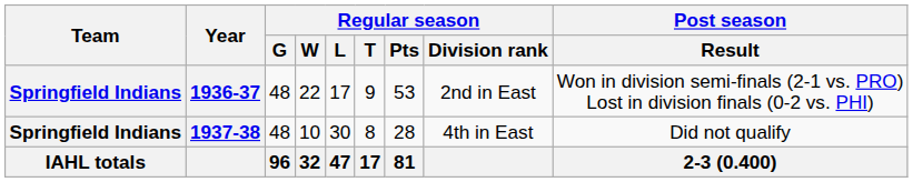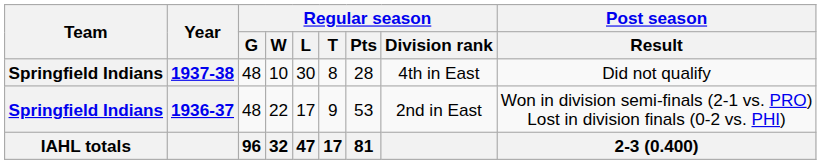 <table class="wikitable" style="font-size: 95%; text-align:center;">
 <tr>
 <th rowspan="2">Team</th>
 <th rowspan="2">Year</th>
 <th colspan="6"><a href='#'>Regular season</a></th>
 <th colspan="1"><a href='#'>Post season</a></th>
 </tr>
 <tr>
 <th>G</th>
 <th>W</th>
 <th>L</th>
 <th>T</th>
 <th>Pts</th>
 <th>Division rank</th>
 <th>Result</th>
 </tr>
 <tr>
+<th>Springfield Indians</th>
+<th><a href='#'>1937-38</a></th>
+<td>48</td>
+<td>10</td>
+<td>30</td>
+<td>8</td>
+<td>28</td>
+<td>4th in East</td>
+<td>Did not qualify</td>
+</tr>
+<tr>
 <th><a href='#'>Springfield Indians</a></th>
 <th><a href='#'>1936-37</a></th>
 <td>48</td>
 <td>22</td>
 <td>17</td>
 <td>9</td>
 <td>53</td>
 <td>2nd in East</td>
 <td>Won in division semi-finals (2-1 vs. <a href='#'>PRO</a>) <br> Lost in division finals (0-2 vs. <a href='#'>PHI</a>)</td>
-</tr>
-<tr>
-<th>Springfield Indians</th>
-<th><a href='#'>1937-38</a></th>
-<td>48</td>
-<td>10</td>
-<td>30</td>
-<td>8</td>
-<td>28</td>
-<td>4th in East</td>
-<td>Did not qualify</td>
 </tr>
 <tr align="centre" bgcolor="#dddddd">
 <th>IAHL totals</th>
 <th></th>
 <th>96</th>
 <th>32</th>
 <th>47</th>
 <th>17</th>
 <th>81</th>
 <th></th>
 <th>2-3 (0.400)</th>
 </tr>
 </table>
